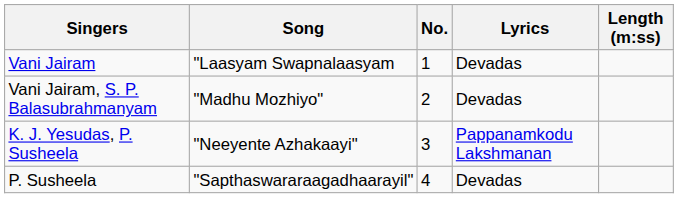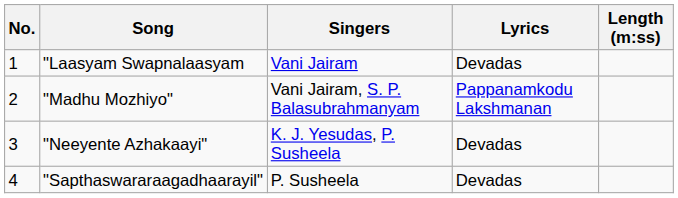 <table class="wikitable" style="font-size:95%;">
 <tr>
+<th>No.</th>
+<th>Song</th>
 <th>Singers</th>
-<th>Song</th>
-<th>No.</th>
 <th>Lyrics</th>
 <th>Length (m:ss)</th>
 </tr>
 <tr>
+<td>1</td>
+<td>"Laasyam Swapnalaasyam</td>
 <td><a href='#'>Vani Jairam</a></td>
-<td>"Laasyam Swapnalaasyam</td>
-<td>1</td>
 <td>Devadas</td>
 <td></td>
 </tr>
 <tr>
+<td>2</td>
+<td>"Madhu Mozhiyo"</td>
 <td>Vani Jairam, <a href='#'>S. P. Balasubrahmanyam</a></td>
-<td>"Madhu Mozhiyo"</td>
-<td>2</td>
+<td><a href='#'>Pappanamkodu Lakshmanan</a></td>
+<td></td>
+</tr>
+<tr>
+<td>3</td>
+<td>"Neeyente Azhakaayi"</td>
+<td><a href='#'>K. J. Yesudas</a>, <a href='#'>P. Susheela</a></td>
 <td>Devadas</td>
 <td></td>
 </tr>
 <tr>
-<td><a href='#'>K. J. Yesudas</a>, <a href='#'>P. Susheela</a></td>
-<td>"Neeyente Azhakaayi"</td>
-<td>3</td>
-<td><a href='#'>Pappanamkodu Lakshmanan</a></td>
-<td></td>
-</tr>
-<tr>
+<td>4</td>
+<td>"Sapthaswararaagadhaarayil"</td>
 <td>P. Susheela</td>
-<td>"Sapthaswararaagadhaarayil"</td>
-<td>4</td>
 <td>Devadas</td>
 <td></td>
 </tr>
 </table>
